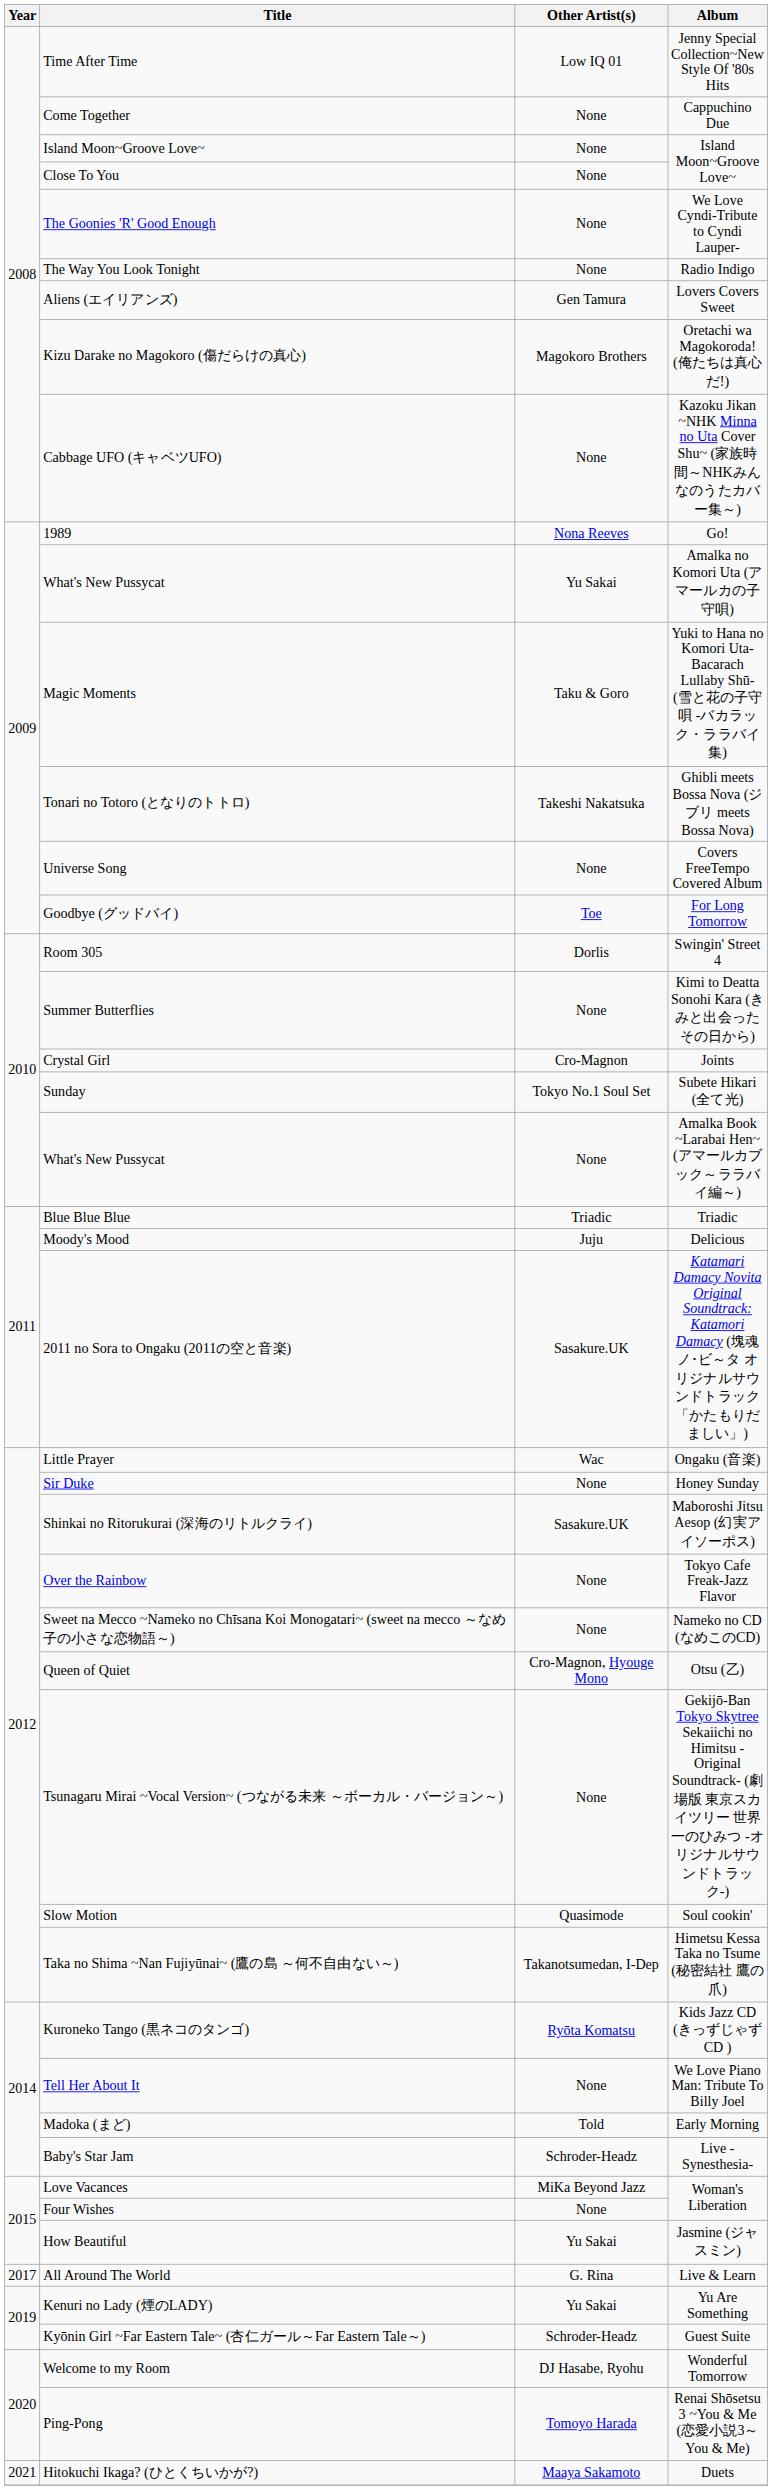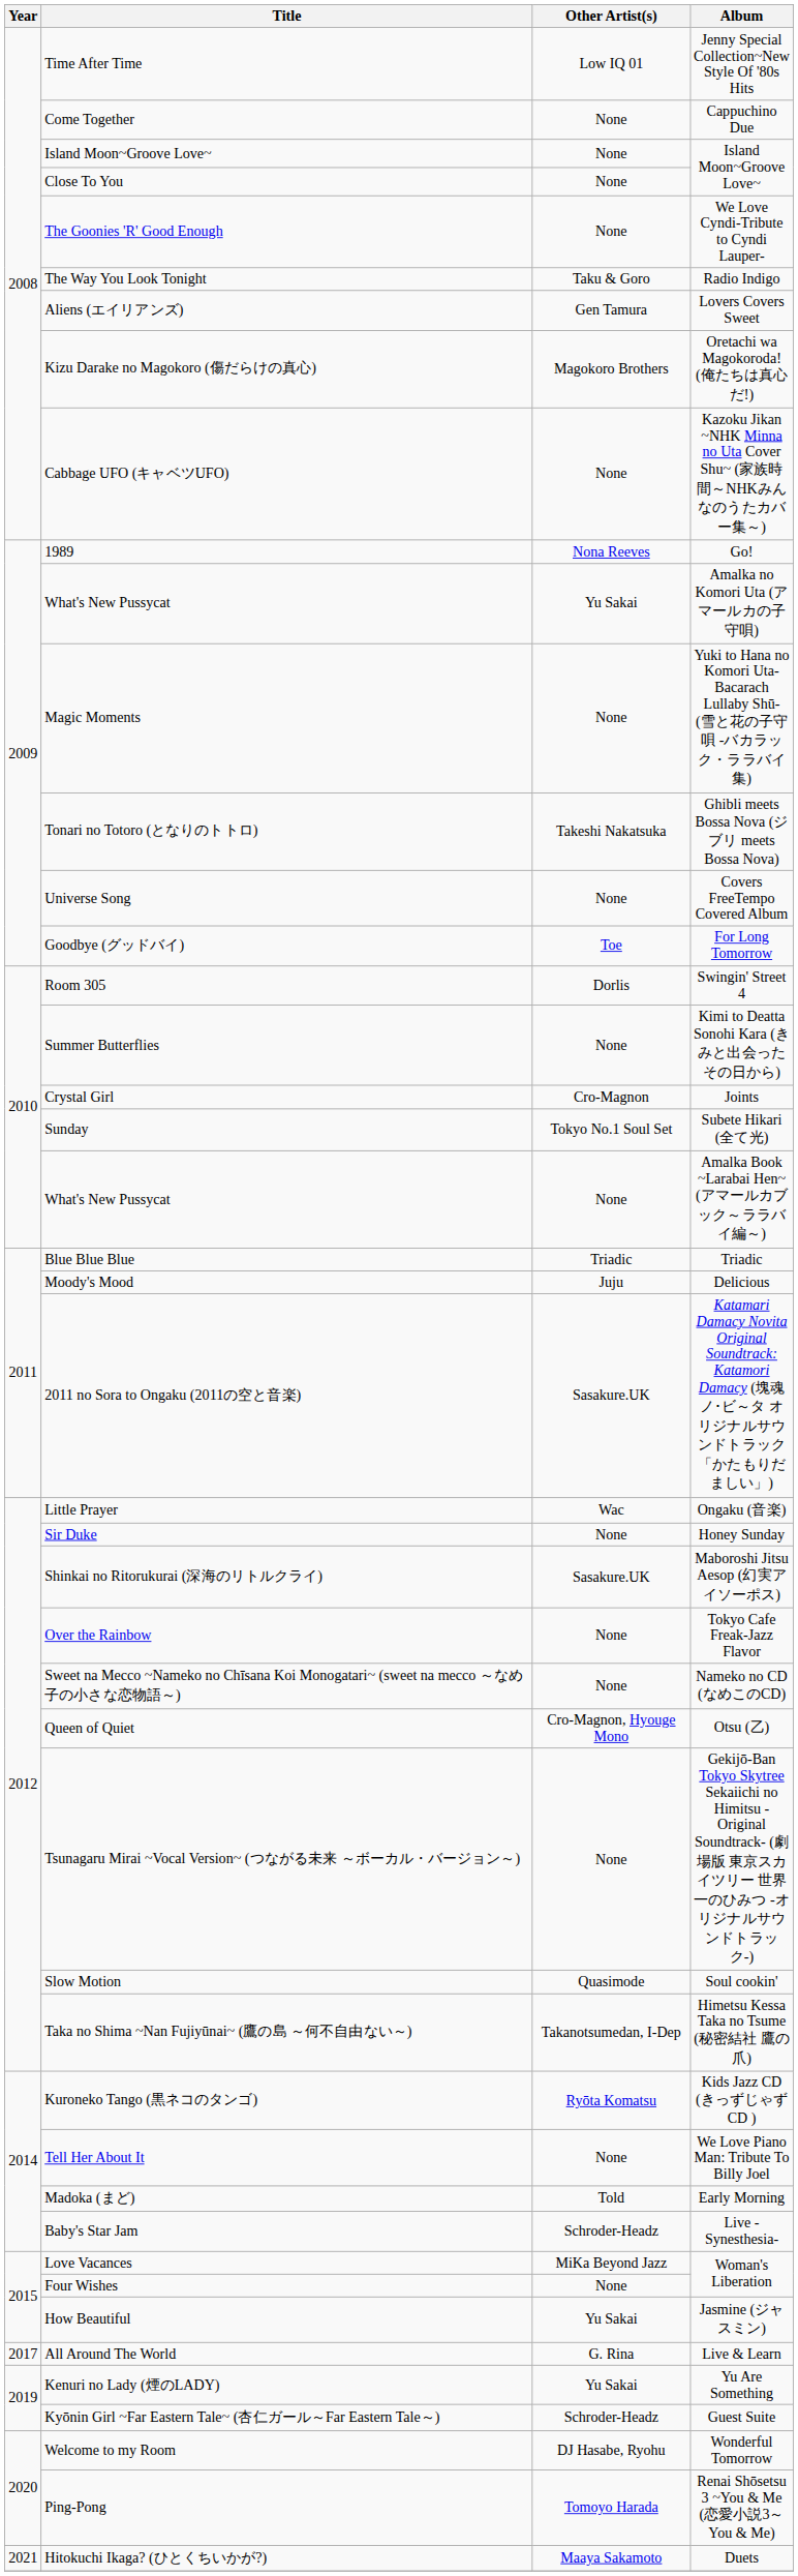 <table class="wikitable">
 <tr>
 <th style="width:33px;">Year</th>
 <th>Title</th>
 <th>Other Artist(s)</th>
 <th style="width:106px;">Album</th>
 </tr>
 <tr>
 <td rowspan="9" style="text-align:center;">2008</td>
 <td>Time After Time</td>
 <td style="text-align:center;">Low IQ 01</td>
 <td style="text-align:center;">Jenny Special Collection~New Style Of '80s Hits</td>
 </tr>
 <tr>
 <td>Come Together</td>
 <td style="text-align:center;">None</td>
 <td style="text-align:center;">Cappuchino Due</td>
 </tr>
 <tr>
 <td>Island Moon~Groove Love~</td>
 <td style="text-align:center;">None</td>
 <td rowspan="2" style="text-align:center;">Island Moon~Groove Love~</td>
 </tr>
 <tr>
 <td>Close To You</td>
 <td style="text-align:center;">None</td>
 </tr>
 <tr>
 <td><a href='#'>The Goonies 'R' Good Enough</a></td>
 <td style="text-align:center;">None</td>
 <td style="text-align:center;">We Love Cyndi-Tribute to Cyndi Lauper-</td>
 </tr>
 <tr>
 <td>The Way You Look Tonight</td>
-<td style="text-align:center;">None</td>
+<td style="text-align:center;">Taku & Goro</td>
 <td style="text-align:center;">Radio Indigo</td>
 </tr>
 <tr>
 <td>Aliens (エイリアンズ)</td>
 <td style="text-align:center;">Gen Tamura</td>
 <td style="text-align:center;">Lovers Covers Sweet</td>
 </tr>
 <tr>
 <td>Kizu Darake no Magokoro (傷だらけの真心)</td>
 <td style="text-align:center;">Magokoro Brothers</td>
 <td style="text-align:center;">Oretachi wa Magokoroda! (俺たちは真心だ!)</td>
 </tr>
 <tr>
 <td>Cabbage UFO (キャベツUFO)</td>
 <td style="text-align:center;">None</td>
 <td style="text-align:center;">Kazoku Jikan ~NHK <a href='#'>Minna no Uta</a> Cover Shu~ (家族時間～NHKみんなのうたカバー集～)</td>
 </tr>
 <tr>
 <td rowspan="6" style="text-align:center;">2009</td>
 <td>1989</td>
 <td style="text-align:center;"><a href='#'>Nona Reeves</a></td>
 <td style="text-align:center;">Go!</td>
 </tr>
 <tr>
 <td>What's New Pussycat</td>
 <td style="text-align:center;">Yu Sakai</td>
 <td style="text-align:center;">Amalka no Komori Uta (アマールカの子守唄)</td>
 </tr>
 <tr>
 <td>Magic Moments</td>
-<td style="text-align:center;">Taku & Goro</td>
+<td style="text-align:center;">None</td>
 <td style="text-align:center;">Yuki to Hana no Komori Uta-Bacarach Lullaby Shū- (雪と花の子守唄 -バカラック・ララバイ集)</td>
 </tr>
 <tr>
 <td>Tonari no Totoro (となりのトトロ)</td>
 <td style="text-align:center;">Takeshi Nakatsuka</td>
 <td style="text-align:center;">Ghibli meets Bossa Nova (ジブリ meets Bossa Nova)</td>
 </tr>
 <tr>
 <td>Universe Song</td>
 <td style="text-align:center;">None</td>
 <td style="text-align:center;">Covers FreeTempo Covered Album</td>
 </tr>
 <tr>
 <td>Goodbye (グッドバイ)</td>
 <td style="text-align:center;"><a href='#'>Toe</a></td>
 <td style="text-align:center;"><a href='#'>For Long Tomorrow</a></td>
 </tr>
 <tr>
 <td rowspan="5" style="text-align:center;">2010</td>
 <td>Room 305</td>
 <td style="text-align:center;">Dorlis</td>
 <td style="text-align:center;">Swingin' Street 4</td>
 </tr>
 <tr>
 <td>Summer Butterflies</td>
 <td style="text-align:center;">None</td>
 <td style="text-align:center;">Kimi to Deatta Sonohi Kara (きみと出会った その日から)</td>
 </tr>
 <tr>
 <td>Crystal Girl</td>
 <td style="text-align:center;">Cro-Magnon</td>
 <td style="text-align:center;">Joints</td>
 </tr>
 <tr>
 <td>Sunday</td>
 <td style="text-align:center;">Tokyo No.1 Soul Set</td>
 <td style="text-align:center;">Subete Hikari (全て光)</td>
 </tr>
 <tr>
 <td>What's New Pussycat</td>
 <td style="text-align:center;">None</td>
 <td style="text-align:center;">Amalka Book ~Larabai Hen~ (アマールカブック～ララバイ編～)</td>
 </tr>
 <tr>
 <td rowspan="3" style="text-align:center;">2011</td>
 <td>Blue Blue Blue</td>
 <td style="text-align:center;">Triadic</td>
 <td style="text-align:center;">Triadic</td>
 </tr>
 <tr>
 <td>Moody's Mood</td>
 <td style="text-align:center;">Juju</td>
 <td style="text-align:center;">Delicious</td>
 </tr>
 <tr>
 <td>2011 no Sora to Ongaku (2011の空と音楽)</td>
 <td style="text-align:center;">Sasakure.UK</td>
 <td style="text-align:center;"><a href='#'><em>Katamari Damacy Novita Original Soundtrack: Katamori Damacy</em></a>  (塊魂ノ･ビ～タ オリジナルサウンドトラック 「かたもりだましい」)</td>
 </tr>
 <tr>
 <td rowspan="9" style="text-align:center;">2012</td>
 <td>Little Prayer</td>
 <td style="text-align:center;">Wac</td>
 <td style="text-align:center;">Ongaku (音楽)</td>
 </tr>
 <tr>
 <td><a href='#'>Sir Duke</a></td>
 <td style="text-align:center;">None</td>
 <td style="text-align:center;">Honey Sunday</td>
 </tr>
 <tr>
 <td>Shinkai no Ritorukurai (深海のリトルクライ)</td>
 <td style="text-align:center;">Sasakure.UK</td>
 <td style="text-align:center;">Maboroshi Jitsu Aesop (幻実アイソーポス)</td>
 </tr>
 <tr>
 <td><a href='#'>Over the Rainbow</a></td>
 <td style="text-align:center;">None</td>
 <td style="text-align:center;">Tokyo Cafe Freak-Jazz Flavor</td>
 </tr>
 <tr>
 <td>Sweet na Mecco ~Nameko no Chīsana Koi Monogatari~ (sweet na mecco ～なめ子の小さな恋物語～)</td>
 <td style="text-align:center;">None</td>
 <td style="text-align:center;">Nameko no CD (なめこのCD)</td>
 </tr>
 <tr>
 <td>Queen of Quiet</td>
 <td style="text-align:center;">Cro-Magnon, <a href='#'>Hyouge Mono</a></td>
 <td style="text-align:center;">Otsu (乙)</td>
 </tr>
 <tr>
 <td>Tsunagaru Mirai ~Vocal Version~ (つながる未来 ～ボーカル・バージョン～)</td>
 <td style="text-align:center;">None</td>
 <td style="text-align:center;">Gekijō-Ban <a href='#'>Tokyo Skytree</a> Sekaiichi no Himitsu -Original Soundtrack- (劇場版 東京スカイツリー 世界一のひみつ -オリジナルサウンドトラック-)</td>
 </tr>
 <tr>
 <td>Slow Motion</td>
 <td style="text-align:center;">Quasimode</td>
 <td style="text-align:center;">Soul cookin'</td>
 </tr>
 <tr>
 <td>Taka no Shima ~Nan Fujiyūnai~ (鷹の島 ～何不自由ない～)</td>
 <td style="text-align:center;">Takanotsumedan, I-Dep</td>
 <td style="text-align:center;">Himetsu Kessa Taka no Tsume (秘密結社 鷹の爪)</td>
 </tr>
 <tr>
 <td rowspan="4" style="text-align:center;">2014</td>
 <td>Kuroneko Tango (黒ネコのタンゴ)</td>
 <td style="text-align:center;"><a href='#'>Ryōta Komatsu</a></td>
 <td style="text-align:center;">Kids Jazz CD (きっずじゃずCD )</td>
 </tr>
 <tr>
 <td><a href='#'>Tell Her About It</a></td>
 <td style="text-align:center;">None</td>
 <td style="text-align:center;">We Love Piano Man: Tribute To Billy Joel</td>
 </tr>
 <tr>
 <td>Madoka (まど)</td>
 <td style="text-align:center;">Told</td>
 <td style="text-align:center;">Early Morning</td>
 </tr>
 <tr>
 <td>Baby's Star Jam</td>
 <td style="text-align:center;">Schroder-Headz</td>
 <td style="text-align:center;">Live -Synesthesia-</td>
 </tr>
 <tr>
 <td rowspan="3" style="text-align:center;">2015</td>
 <td>Love Vacances</td>
 <td style="text-align:center;">MiKa Beyond Jazz</td>
 <td rowspan="2" style="text-align:center;">Woman's Liberation</td>
 </tr>
 <tr>
 <td>Four Wishes</td>
 <td style="text-align:center;">None</td>
 </tr>
 <tr>
 <td>How Beautiful</td>
 <td style="text-align:center;">Yu Sakai</td>
 <td style="text-align:center;">Jasmine (ジャスミン)</td>
 </tr>
 <tr>
 <td style="text-align:center;">2017</td>
 <td>All Around The World</td>
 <td style="text-align:center;">G. Rina</td>
 <td style="text-align:center;">Live & Learn</td>
 </tr>
 <tr>
 <td rowspan="2" style="text-align:center;">2019</td>
 <td>Kenuri no Lady (煙のLADY)</td>
 <td style="text-align:center;">Yu Sakai</td>
 <td style="text-align:center;">Yu Are Something</td>
 </tr>
 <tr>
 <td>Kyōnin Girl ~Far Eastern Tale~ (杏仁ガール～Far Eastern Tale～)</td>
 <td style="text-align:center;">Schroder-Headz</td>
 <td style="text-align:center;">Guest Suite</td>
 </tr>
 <tr>
 <td rowspan="2" style="text-align:center;">2020</td>
 <td>Welcome to my Room</td>
 <td style="text-align:center;">DJ Hasabe, Ryohu</td>
 <td style="text-align:center;">Wonderful Tomorrow</td>
 </tr>
 <tr>
 <td>Ping-Pong</td>
 <td style="text-align:center;"><a href='#'>Tomoyo Harada</a></td>
 <td style="text-align:center;">Renai Shōsetsu 3 ~You & Me (恋愛小説3～You & Me)</td>
 </tr>
 <tr>
 <td style="text-align:center;">2021</td>
 <td>Hitokuchi Ikaga? (ひとくちいかが?)</td>
 <td style="text-align:center;"><a href='#'>Maaya Sakamoto</a></td>
 <td style="text-align:center;">Duets</td>
 </tr>
 <tr>
 </tr>
 </table>
